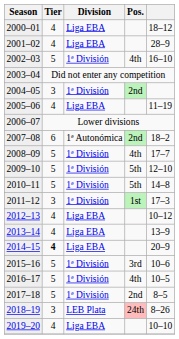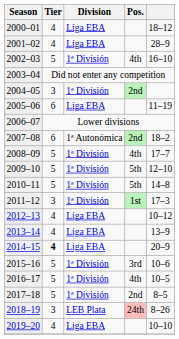 <table class="wikitable" style="font-size:85%; text-align:center">
 <tr>
 <th>Season</th>
 <th>Tier</th>
 <th>Division</th>
 <th>Pos.</th>
 <th></th>
 </tr>
 <tr>
 <td bgcolor=#efefef>2000–01</td>
 <td>4</td>
 <td align=left><a href='#'>Liga EBA</a></td>
 <td></td>
 <td>18–12</td>
 </tr>
 <tr>
 <td bgcolor=#efefef>2001–02</td>
 <td>4</td>
 <td align=left><a href='#'>Liga EBA</a></td>
 <td></td>
 <td>28–9</td>
 </tr>
 <tr>
 <td bgcolor=#efefef>2002–03</td>
 <td>5</td>
 <td align=left><a href='#'>1ª División</a></td>
 <td>4th</td>
 <td>16–10</td>
 </tr>
 <tr>
 <td bgcolor=#efefef>2003–04</td>
 <td colspan=4>Did not enter any competition</td>
 </tr>
 <tr>
 <td bgcolor=#efefef>2004–05</td>
 <td>3</td>
 <td align=left><a href='#'>1ª División</a></td>
 <td bgcolor=#BBF3BB>2nd</td>
 <td></td>
 </tr>
 <tr>
 <td bgcolor=#efefef>2005–06</td>
-<td>4</td>
+<td>6</td>
 <td align=left><a href='#'>Liga EBA</a></td>
 <td></td>
 <td>11–19</td>
 </tr>
 <tr>
 <td bgcolor=#efefef>2006–07</td>
 <td colspan=4>Lower divisions</td>
 </tr>
 <tr>
 <td bgcolor=#efefef>2007–08</td>
 <td>6</td>
 <td align=left>1ª Autonómica</td>
 <td bgcolor=#BBF3BB>2nd</td>
 <td>18–2</td>
 </tr>
 <tr>
 <td bgcolor=#efefef>2008–09</td>
 <td>5</td>
 <td align=left><a href='#'>1ª División</a></td>
 <td>4th</td>
 <td>17–7</td>
 </tr>
 <tr>
 <td bgcolor=#efefef>2009–10</td>
 <td>5</td>
 <td align=left><a href='#'>1ª División</a></td>
 <td>5th</td>
 <td>12–10</td>
 </tr>
 <tr>
 <td bgcolor=#efefef>2010–11</td>
 <td>5</td>
 <td align=left><a href='#'>1ª División</a></td>
 <td>5th</td>
 <td>14–8</td>
 </tr>
 <tr>
 <td bgcolor=#efefef>2011–12</td>
 <td>3</td>
 <td align=left><a href='#'>1ª División</a></td>
 <td bgcolor=#BBF3BB>1st</td>
 <td>17–3</td>
 </tr>
 <tr>
 <td bgcolor=#efefef><a href='#'>2012–13</a></td>
 <td>4</td>
 <td align=left><a href='#'>Liga EBA</a></td>
 <td></td>
 <td>10–12</td>
 </tr>
 <tr>
 <td bgcolor=#efefef><a href='#'>2013–14</a></td>
 <td>4</td>
 <td align=left><a href='#'>Liga EBA</a></td>
 <td></td>
 <td>13–9</td>
 </tr>
 <tr>
 <td bgcolor=#efefef><a href='#'>2014–15</a></td>
 <td><strong>4</strong></td>
 <td align=left><a href='#'>Liga EBA</a></td>
 <td></td>
 <td>20–9</td>
 </tr>
 <tr>
 <td bgcolor=#efefef>2015–16</td>
 <td>5</td>
 <td align=left><a href='#'>1ª División</a></td>
 <td>3rd</td>
 <td>10–6</td>
 </tr>
 <tr>
 <td bgcolor=#efefef>2016–17</td>
 <td>5</td>
 <td align=left><a href='#'>1ª División</a></td>
 <td>4th</td>
 <td>10–5</td>
 </tr>
 <tr>
 <td bgcolor=#efefef>2017–18</td>
 <td>5</td>
 <td align=left><a href='#'>1ª División</a></td>
 <td>2nd</td>
 <td>8–5</td>
 </tr>
 <tr>
 <td bgcolor=#efefef><a href='#'>2018–19</a></td>
 <td>3</td>
 <td align=left><a href='#'>LEB Plata</a></td>
 <td bgcolor=#FFBBBB>24th</td>
 <td>8–26</td>
 </tr>
 <tr>
 <td bgcolor=#efefef><a href='#'>2019–20</a></td>
 <td>4</td>
 <td align=left><a href='#'>Liga EBA</a></td>
 <td></td>
 <td>10–10</td>
 </tr>
 <tr>
 </tr>
 </table>
